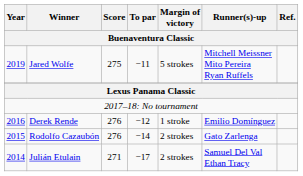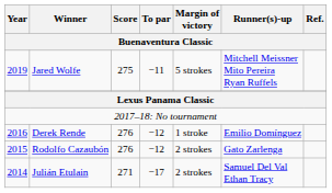 <table class="wikitable" style="font-size:95%">
 <tr>
 <th>Year</th>
 <th>Winner</th>
 <th>Score</th>
 <th>To par</th>
 <th>Margin of<br>victory</th>
 <th>Runner(s)-up</th>
 <th>Ref.</th>
 </tr>
 <tr>
 <th colspan=7>Buenaventura Classic</th>
 </tr>
 <tr>
 <td><a href='#'>2019</a></td>
 <td> <a href='#'>Jared Wolfe</a></td>
 <td align=center>275</td>
 <td align=center>−11</td>
 <td>5 strokes</td>
 <td> <a href='#'>Mitchell Meissner</a><br> <a href='#'>Mito Pereira</a><br> <a href='#'>Ryan Ruffels</a></td>
 <td></td>
 </tr>
 <tr>
 </tr>
 <tr>
 <th colspan=7>Lexus Panama Classic</th>
 </tr>
 <tr>
 <td colspan=7 align=center><em>2017–18: No tournament</em></td>
 </tr>
 <tr>
 <td><a href='#'>2016</a></td>
 <td> <a href='#'>Derek Rende</a></td>
 <td align=center>276</td>
 <td align=center>−12</td>
 <td>1 stroke</td>
 <td> <a href='#'>Emilio Domínguez</a></td>
 <td></td>
 </tr>
 <tr>
 <td><a href='#'>2015</a></td>
 <td> <a href='#'>Rodolfo Cazaubón</a></td>
 <td align=center>276</td>
-<td align=center>−14</td>
+<td align=center>−12</td>
 <td>2 strokes</td>
 <td> <a href='#'>Gato Zarlenga</a></td>
 <td></td>
 </tr>
 <tr>
 <td><a href='#'>2014</a></td>
 <td> <a href='#'>Julián Etulain</a></td>
 <td align=center>271</td>
 <td align=center>−17</td>
 <td>2 strokes</td>
 <td> <a href='#'>Samuel Del Val</a><br> <a href='#'>Ethan Tracy</a></td>
 <td></td>
 </tr>
 </table>
